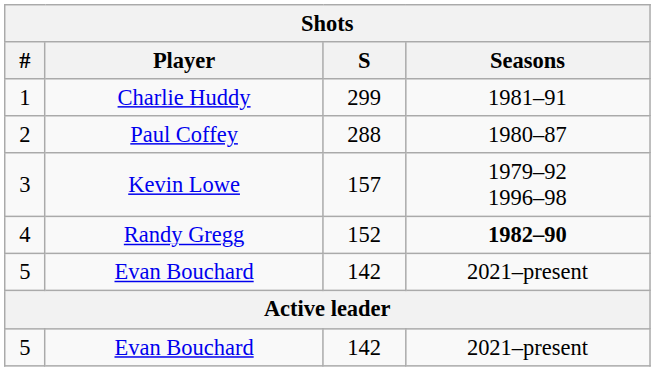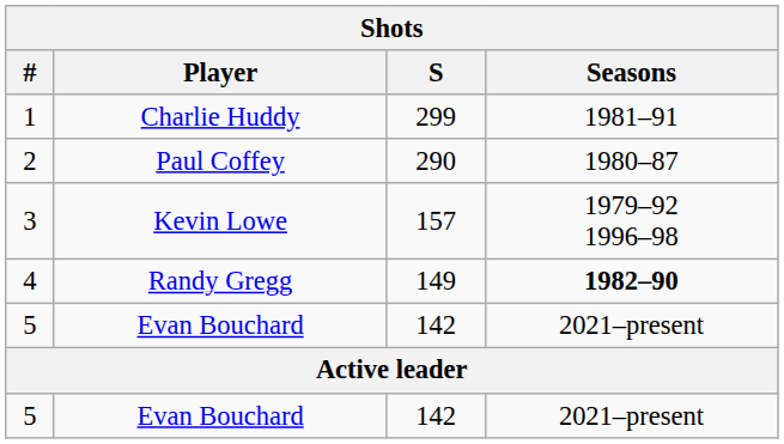 <table class="wikitable" style="text-align: center; font-size: 95%" width="70%">
 <tr>
 <th colspan="4">Shots</th>
 </tr>
 <tr>
 <th>#</th>
 <th>Player</th>
 <th>S</th>
 <th>Seasons</th>
 </tr>
 <tr>
 <td>1</td>
 <td><a href='#'>Charlie Huddy</a></td>
 <td>299</td>
 <td>1981–91</td>
 </tr>
 <tr>
 <td>2</td>
 <td><a href='#'>Paul Coffey</a></td>
-<td>288</td>
+<td>290</td>
 <td>1980–87</td>
 </tr>
 <tr>
 <td>3</td>
 <td><a href='#'>Kevin Lowe</a></td>
 <td>157</td>
 <td>1979–92<br>1996–98</td>
 </tr>
 <tr>
 <td>4</td>
 <td><a href='#'>Randy Gregg</a></td>
-<td>152</td>
+<td>149</td>
 <td><strong>1982–90</strong></td>
 </tr>
 <tr>
 <td>5</td>
 <td><a href='#'>Evan Bouchard</a></td>
 <td>142</td>
 <td>2021–present</td>
 </tr>
 <tr>
 <th colspan="4">Active leader</th>
 </tr>
 <tr>
 <td>5</td>
 <td><a href='#'>Evan Bouchard</a></td>
 <td>142</td>
 <td>2021–present</td>
 </tr>
 </table>
